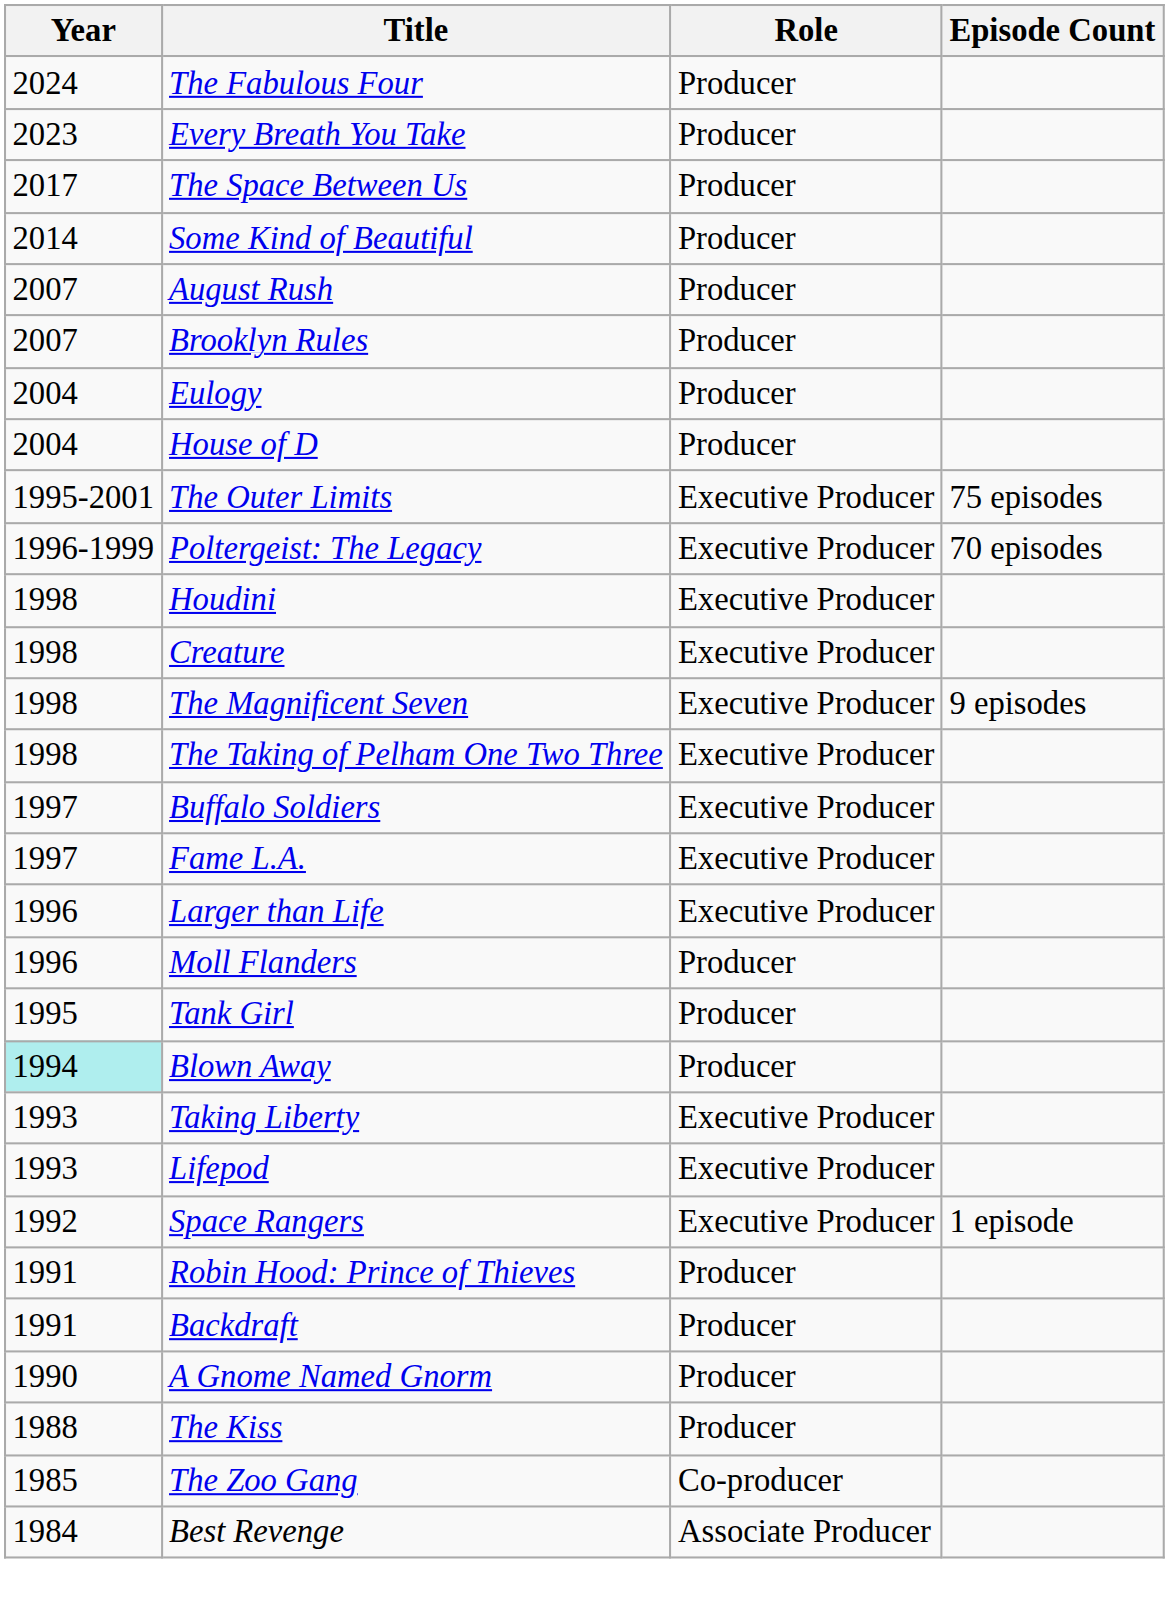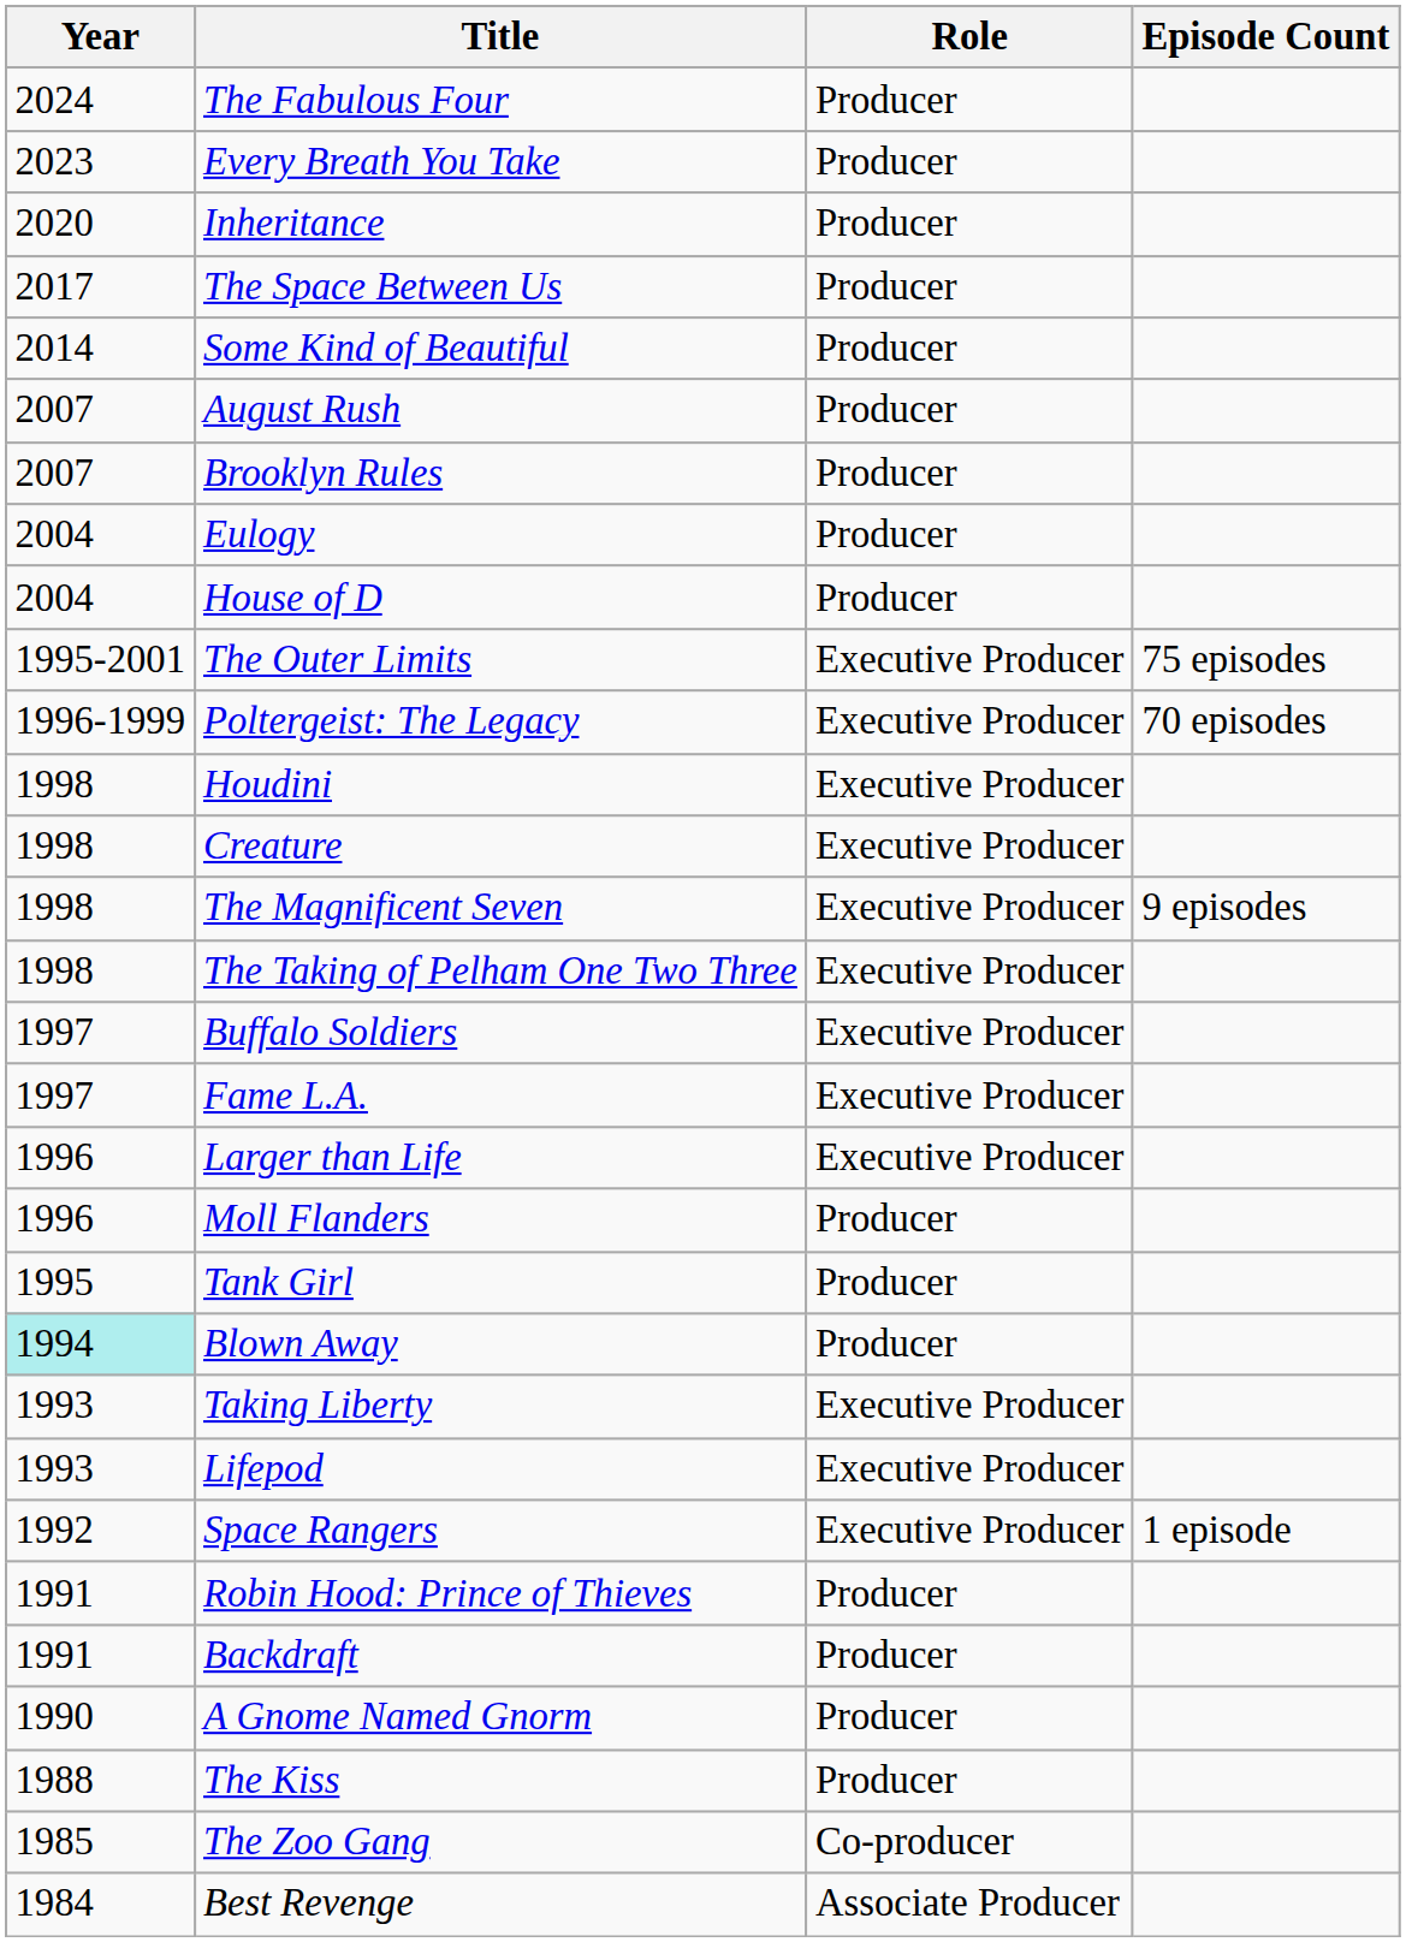 <table class="wikitable">
 <tr>
 <th>Year</th>
 <th>Title</th>
 <th>Role</th>
 <th>Episode Count</th>
 </tr>
 <tr>
 <td>2024</td>
 <td><em><a href='#'>The Fabulous Four</a></em></td>
 <td>Producer</td>
 <td></td>
 </tr>
 <tr>
 <td>2023</td>
 <td><em><a href='#'>Every Breath You Take</a></em></td>
+<td>Producer</td>
+<td></td>
+</tr>
+<tr>
+<td>2020</td>
+<td><em><a href='#'>Inheritance</a></em></td>
 <td>Producer</td>
 <td></td>
 </tr>
 <tr>
 <td>2017</td>
 <td><em><a href='#'>The Space Between Us</a></em></td>
 <td>Producer</td>
 <td></td>
 </tr>
 <tr>
 <td>2014</td>
 <td><em><a href='#'>Some Kind of Beautiful</a></em></td>
 <td>Producer</td>
 <td></td>
 </tr>
 <tr>
 <td>2007</td>
 <td><em><a href='#'>August Rush</a></em></td>
 <td>Producer</td>
 <td></td>
 </tr>
 <tr>
 <td>2007</td>
 <td><em><a href='#'>Brooklyn Rules</a></em></td>
 <td>Producer</td>
 <td></td>
 </tr>
 <tr>
 <td>2004</td>
 <td><em><a href='#'>Eulogy</a></em></td>
 <td>Producer</td>
 <td></td>
 </tr>
 <tr>
 <td>2004</td>
 <td><em><a href='#'>House of D</a></em></td>
 <td>Producer</td>
 <td></td>
 </tr>
 <tr>
 <td>1995-2001</td>
 <td><em><a href='#'>The Outer Limits</a></em></td>
 <td>Executive Producer</td>
 <td>75 episodes</td>
 </tr>
 <tr>
 <td>1996-1999</td>
 <td><em><a href='#'>Poltergeist: The Legacy</a></em></td>
 <td>Executive Producer</td>
 <td>70 episodes</td>
 </tr>
 <tr>
 <td>1998</td>
 <td><em><a href='#'>Houdini</a></em></td>
 <td>Executive Producer</td>
 <td></td>
 </tr>
 <tr>
 <td>1998</td>
 <td><em><a href='#'>Creature</a></em></td>
 <td>Executive Producer</td>
 <td></td>
 </tr>
 <tr>
 <td>1998</td>
 <td><em><a href='#'>The Magnificent Seven</a></em></td>
 <td>Executive Producer</td>
 <td>9 episodes</td>
 </tr>
 <tr>
 <td>1998</td>
 <td><em><a href='#'>The Taking of Pelham One Two Three</a></em></td>
 <td>Executive Producer</td>
 <td></td>
 </tr>
 <tr>
 <td>1997</td>
 <td><em><a href='#'>Buffalo Soldiers</a></em></td>
 <td>Executive Producer</td>
 <td></td>
 </tr>
 <tr>
 <td>1997</td>
 <td><em><a href='#'>Fame L.A.</a></em></td>
 <td>Executive Producer</td>
 <td></td>
 </tr>
 <tr>
 <td>1996</td>
 <td><em><a href='#'>Larger than Life</a></em></td>
 <td>Executive Producer</td>
 <td></td>
 </tr>
 <tr>
 <td>1996</td>
 <td><em><a href='#'>Moll Flanders</a></em></td>
 <td>Producer</td>
 <td></td>
 </tr>
 <tr>
 <td>1995</td>
 <td><em><a href='#'>Tank Girl</a></em></td>
 <td>Producer</td>
 <td></td>
 </tr>
 <tr>
 <td style="background: paleturquoise;">1994</td>
 <td><em><a href='#'>Blown Away</a></em></td>
 <td>Producer</td>
 <td></td>
 </tr>
 <tr>
 <td>1993</td>
 <td><em><a href='#'>Taking Liberty</a></em></td>
 <td>Executive Producer</td>
 <td></td>
 </tr>
 <tr>
 <td>1993</td>
 <td><em><a href='#'>Lifepod</a></em></td>
 <td>Executive Producer</td>
 <td></td>
 </tr>
 <tr>
 <td>1992</td>
 <td><em><a href='#'>Space Rangers</a></em></td>
 <td>Executive Producer</td>
 <td>1 episode</td>
 </tr>
 <tr>
 <td>1991</td>
 <td><em><a href='#'>Robin Hood: Prince of Thieves</a></em></td>
 <td>Producer</td>
 <td></td>
 </tr>
 <tr>
 <td>1991</td>
 <td><em><a href='#'>Backdraft</a></em></td>
 <td>Producer</td>
 <td></td>
 </tr>
 <tr>
 <td>1990</td>
 <td><em><a href='#'>A Gnome Named Gnorm</a></em></td>
 <td>Producer</td>
 <td></td>
 </tr>
 <tr>
 <td>1988</td>
 <td><em><a href='#'>The Kiss</a></em></td>
 <td>Producer</td>
 <td></td>
 </tr>
 <tr>
 <td>1985</td>
 <td><em><a href='#'>The Zoo Gang</a></em></td>
 <td>Co-producer</td>
 <td></td>
 </tr>
 <tr>
 <td>1984</td>
 <td><em>Best Revenge</em></td>
 <td>Associate Producer</td>
 <td></td>
 </tr>
 </table>
